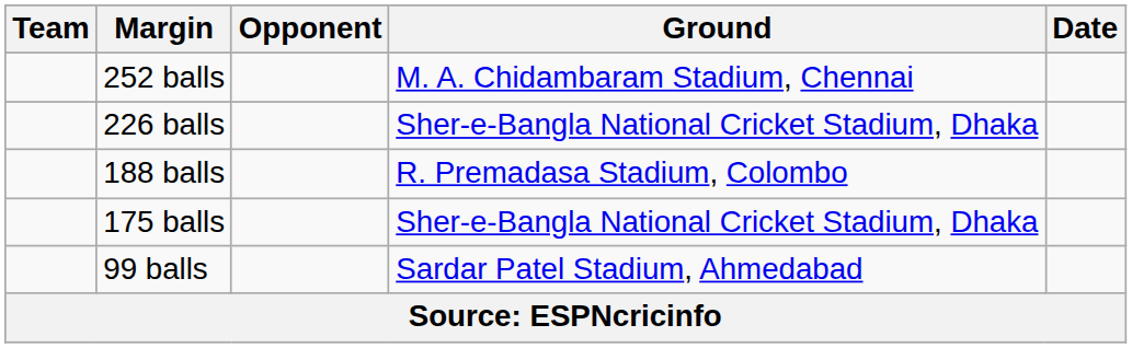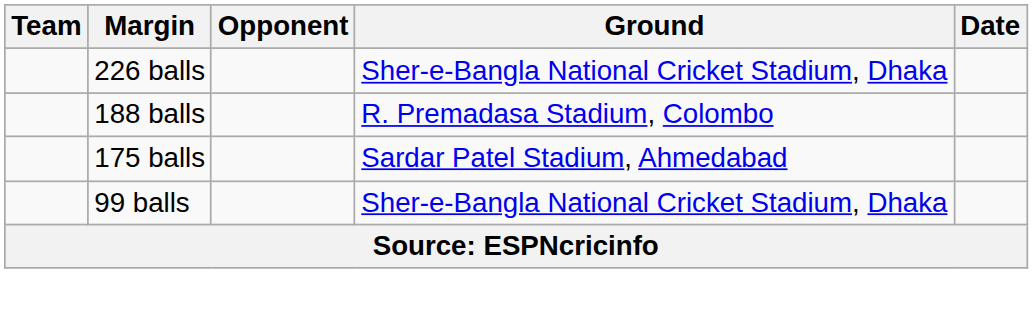 <table class="wikitable sortable" style="text-align:center">
 <tr>
 <th>Team</th>
 <th>Margin</th>
 <th>Opponent</th>
 <th>Ground</th>
 <th class="unsortable">Date</th>
-</tr>
-<tr>
-<td style="text-align:left"></td>
-<td style="text-align:left">252 balls</td>
-<td style="text-align:left"></td>
-<td style="text-align:left"><a href='#'>M. A. Chidambaram Stadium</a>, <a href='#'>Chennai</a></td>
-<td></td>
 </tr>
 <tr>
 <td style="text-align:left"></td>
 <td style="text-align:left">226 balls</td>
 <td style="text-align:left"></td>
 <td style="text-align:left"><a href='#'>Sher-e-Bangla National Cricket Stadium</a>, <a href='#'>Dhaka</a></td>
 <td></td>
 </tr>
 <tr>
 <td style="text-align:left"></td>
 <td style="text-align:left">188 balls</td>
 <td style="text-align:left"></td>
 <td style="text-align:left"><a href='#'>R. Premadasa Stadium</a>, <a href='#'>Colombo</a></td>
 <td></td>
 </tr>
 <tr>
 <td style="text-align:left"></td>
 <td style="text-align:left">175 balls</td>
 <td style="text-align:left"></td>
-<td style="text-align:left"><a href='#'>Sher-e-Bangla National Cricket Stadium</a>, <a href='#'>Dhaka</a></td>
+<td style="text-align:left"><a href='#'>Sardar Patel Stadium</a>, <a href='#'>Ahmedabad</a></td>
 <td></td>
 </tr>
 <tr>
 <td style="text-align:left"></td>
 <td style="text-align:left">99 balls</td>
 <td style="text-align:left"></td>
-<td style="text-align:left"><a href='#'>Sardar Patel Stadium</a>, <a href='#'>Ahmedabad</a></td>
+<td style="text-align:left"><a href='#'>Sher-e-Bangla National Cricket Stadium</a>, <a href='#'>Dhaka</a></td>
 <td></td>
 </tr>
 <tr>
 <th colspan=5>Source: ESPNcricinfo </th>
 </tr>
 </table>
